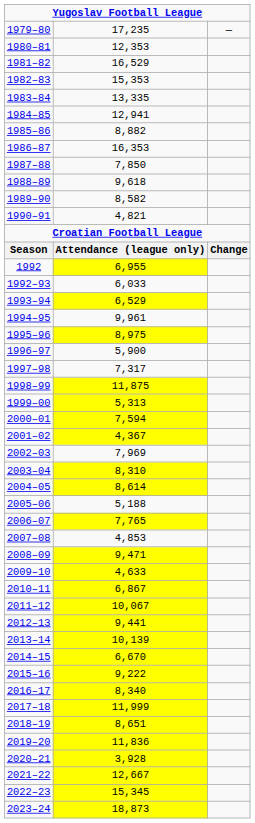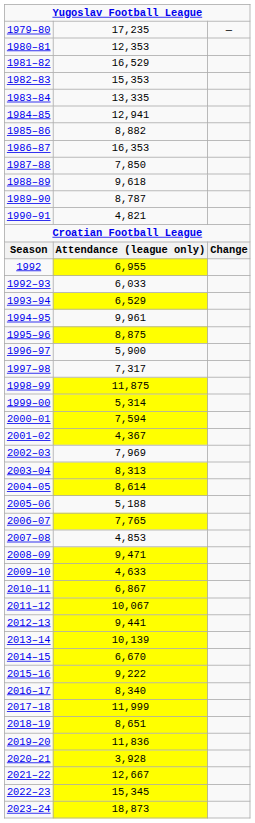 <table class="wikitable plainrowheaders sortable" style="text-align: center;">
 <tr>
 <td colspan=4><strong><a href='#'>Yugoslav Football League</a></strong></td>
 </tr>
 <tr>
 <td><a href='#'>1979–80</a></td>
 <td>17,235</td>
 <td>—</td>
 </tr>
 <tr>
 <td><a href='#'>1980–81</a></td>
 <td>12,353</td>
 <td></td>
 </tr>
 <tr>
 <td><a href='#'>1981–82</a></td>
 <td>16,529</td>
 <td></td>
 </tr>
 <tr>
 <td><a href='#'>1982–83</a></td>
 <td>15,353</td>
 <td></td>
 </tr>
 <tr>
 <td><a href='#'>1983–84</a></td>
 <td>13,335</td>
 <td></td>
 </tr>
 <tr>
 <td><a href='#'>1984–85</a></td>
 <td>12,941</td>
 <td></td>
 </tr>
 <tr>
 <td><a href='#'>1985–86</a></td>
 <td>8,882</td>
 <td></td>
 </tr>
 <tr>
 <td><a href='#'>1986–87</a></td>
 <td>16,353</td>
 <td></td>
 </tr>
 <tr>
 <td><a href='#'>1987–88</a></td>
 <td>7,850</td>
 <td></td>
 </tr>
 <tr>
 <td><a href='#'>1988–89</a></td>
 <td>9,618</td>
 <td></td>
 </tr>
 <tr>
 <td><a href='#'>1989–90</a></td>
-<td>8,582</td>
+<td>8,787</td>
 <td></td>
 </tr>
 <tr>
 <td><a href='#'>1990–91</a></td>
 <td>4,821</td>
 <td></td>
 </tr>
 <tr>
 <td colspan=4><strong><a href='#'>Croatian Football League</a></strong></td>
 </tr>
 <tr>
 <th>Season</th>
 <th>Attendance (league only)</th>
 <th>Change</th>
 </tr>
 <tr>
 <td><a href='#'>1992</a></td>
 <td bgcolor=yellow>6,955</td>
 <td></td>
 </tr>
 <tr>
 <td><a href='#'>1992–93</a></td>
 <td>6,033</td>
 <td></td>
 </tr>
 <tr>
 <td><a href='#'>1993–94</a></td>
 <td bgcolor=yellow>6,529</td>
 <td></td>
 </tr>
 <tr>
 <td><a href='#'>1994–95</a></td>
 <td>9,961</td>
 <td></td>
 </tr>
 <tr>
 <td><a href='#'>1995–96</a></td>
-<td bgcolor=yellow>8,975</td>
+<td bgcolor=yellow>8,875</td>
 <td></td>
 </tr>
 <tr>
 <td><a href='#'>1996–97</a></td>
 <td>5,900</td>
 <td></td>
 </tr>
 <tr>
 <td><a href='#'>1997–98</a></td>
 <td>7,317</td>
 <td></td>
 </tr>
 <tr>
 <td><a href='#'>1998–99</a></td>
 <td bgcolor=yellow>11,875</td>
 <td></td>
 </tr>
 <tr>
 <td><a href='#'>1999–00</a></td>
-<td bgcolor=yellow>5,313</td>
+<td bgcolor=yellow>5,314</td>
 <td></td>
 </tr>
 <tr>
 <td><a href='#'>2000–01</a></td>
 <td bgcolor=yellow>7,594</td>
 <td></td>
 </tr>
 <tr>
 <td><a href='#'>2001–02</a></td>
 <td bgcolor=yellow>4,367</td>
 <td></td>
 </tr>
 <tr>
 <td><a href='#'>2002–03</a></td>
 <td>7,969</td>
 <td></td>
 </tr>
 <tr>
 <td><a href='#'>2003–04</a></td>
-<td bgcolor=yellow>8,310</td>
+<td bgcolor=yellow>8,313</td>
 <td></td>
 </tr>
 <tr>
 <td><a href='#'>2004–05</a></td>
 <td bgcolor=yellow>8,614</td>
 <td></td>
 </tr>
 <tr>
 <td><a href='#'>2005–06</a></td>
 <td>5,188</td>
 <td></td>
 </tr>
 <tr>
 <td><a href='#'>2006–07</a></td>
 <td bgcolor=yellow>7,765</td>
 <td></td>
 </tr>
 <tr>
 <td><a href='#'>2007–08</a></td>
 <td>4,853</td>
 <td></td>
 </tr>
 <tr>
 <td><a href='#'>2008–09</a></td>
 <td bgcolor=yellow>9,471</td>
 <td></td>
 </tr>
 <tr>
 <td><a href='#'>2009–10</a></td>
 <td bgcolor=yellow>4,633</td>
 <td></td>
 </tr>
 <tr>
 <td><a href='#'>2010–11</a></td>
 <td bgcolor=yellow>6,867</td>
 <td></td>
 </tr>
 <tr>
 <td><a href='#'>2011–12</a></td>
 <td bgcolor=yellow>10,067</td>
 <td></td>
 </tr>
 <tr>
 <td><a href='#'>2012–13</a></td>
 <td bgcolor=yellow>9,441</td>
 <td></td>
 </tr>
 <tr>
 <td><a href='#'>2013–14</a></td>
 <td bgcolor=yellow>10,139</td>
 <td></td>
 </tr>
 <tr>
 <td><a href='#'>2014–15</a></td>
 <td bgcolor=yellow>6,670</td>
 <td></td>
 </tr>
 <tr>
 <td><a href='#'>2015–16</a></td>
 <td bgcolor=yellow>9,222</td>
 <td></td>
 </tr>
 <tr>
 <td><a href='#'>2016–17</a></td>
 <td bgcolor=yellow>8,340</td>
 <td></td>
 </tr>
 <tr>
 <td><a href='#'>2017–18</a></td>
 <td bgcolor=yellow>11,999</td>
 <td></td>
 </tr>
 <tr>
 <td><a href='#'>2018–19</a></td>
 <td bgcolor=yellow>8,651</td>
 <td></td>
 </tr>
 <tr>
 <td><a href='#'>2019–20</a></td>
 <td bgcolor=yellow>11,836</td>
 <td></td>
 </tr>
 <tr>
 <td><a href='#'>2020–21</a></td>
 <td bgcolor=yellow>3,928</td>
 <td></td>
 </tr>
 <tr>
 <td><a href='#'>2021–22</a></td>
 <td bgcolor=yellow>12,667</td>
 <td></td>
 </tr>
 <tr>
 <td><a href='#'>2022–23</a></td>
 <td bgcolor=yellow>15,345</td>
 <td></td>
 </tr>
 <tr>
 <td><a href='#'>2023–24</a></td>
 <td bgcolor=yellow>18,873</td>
 <td></td>
 </tr>
 </table>
